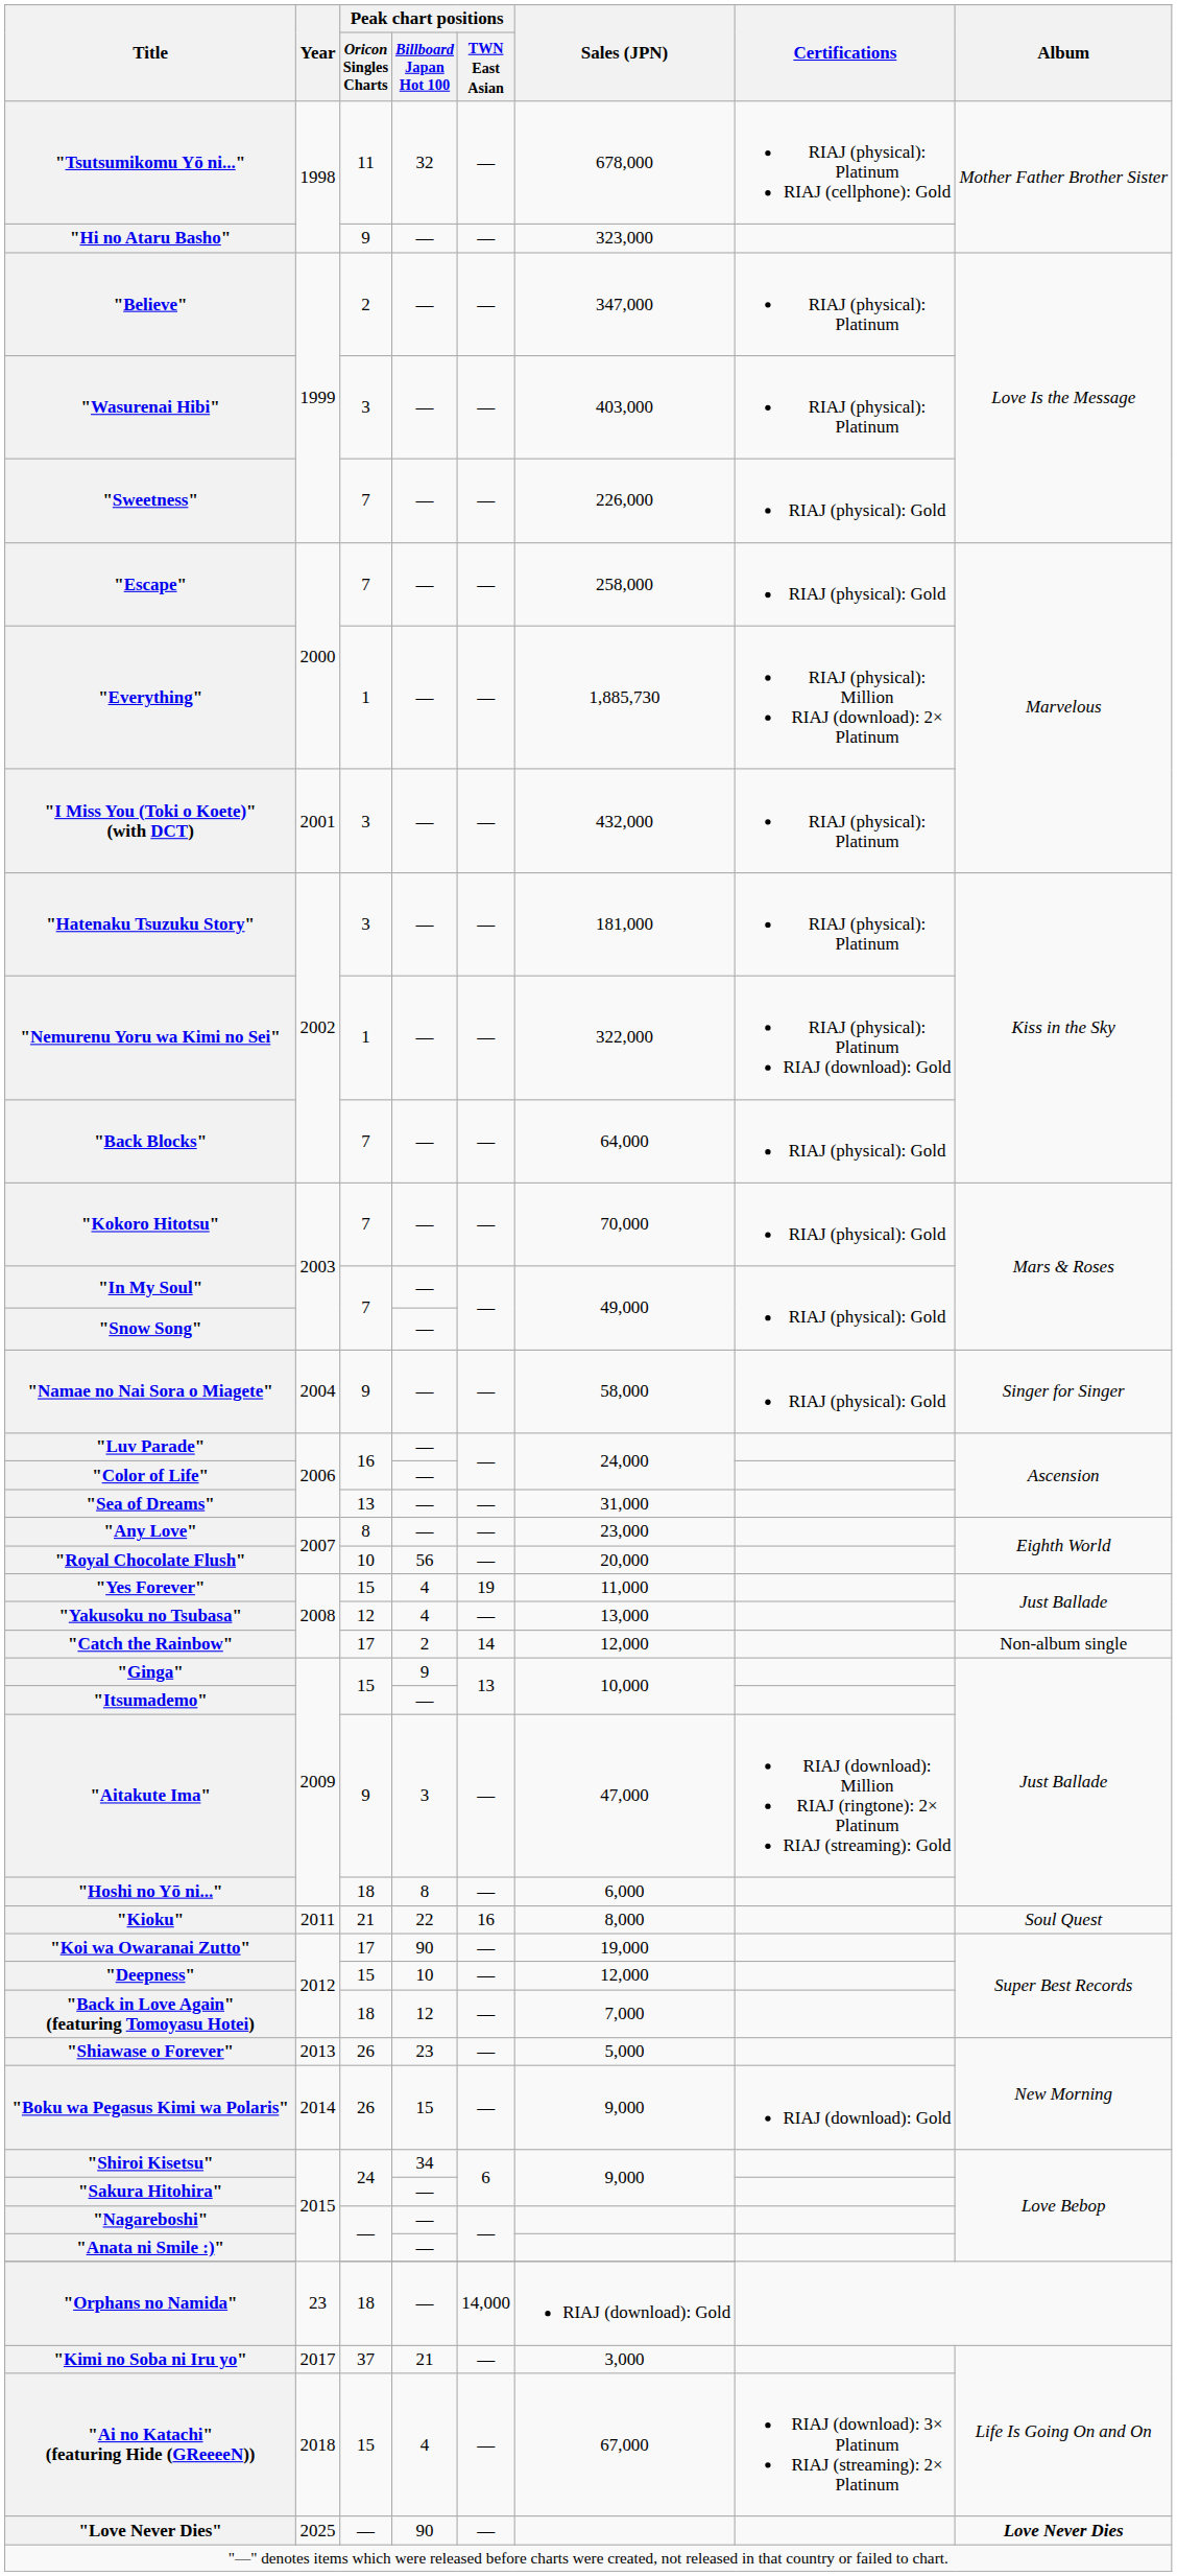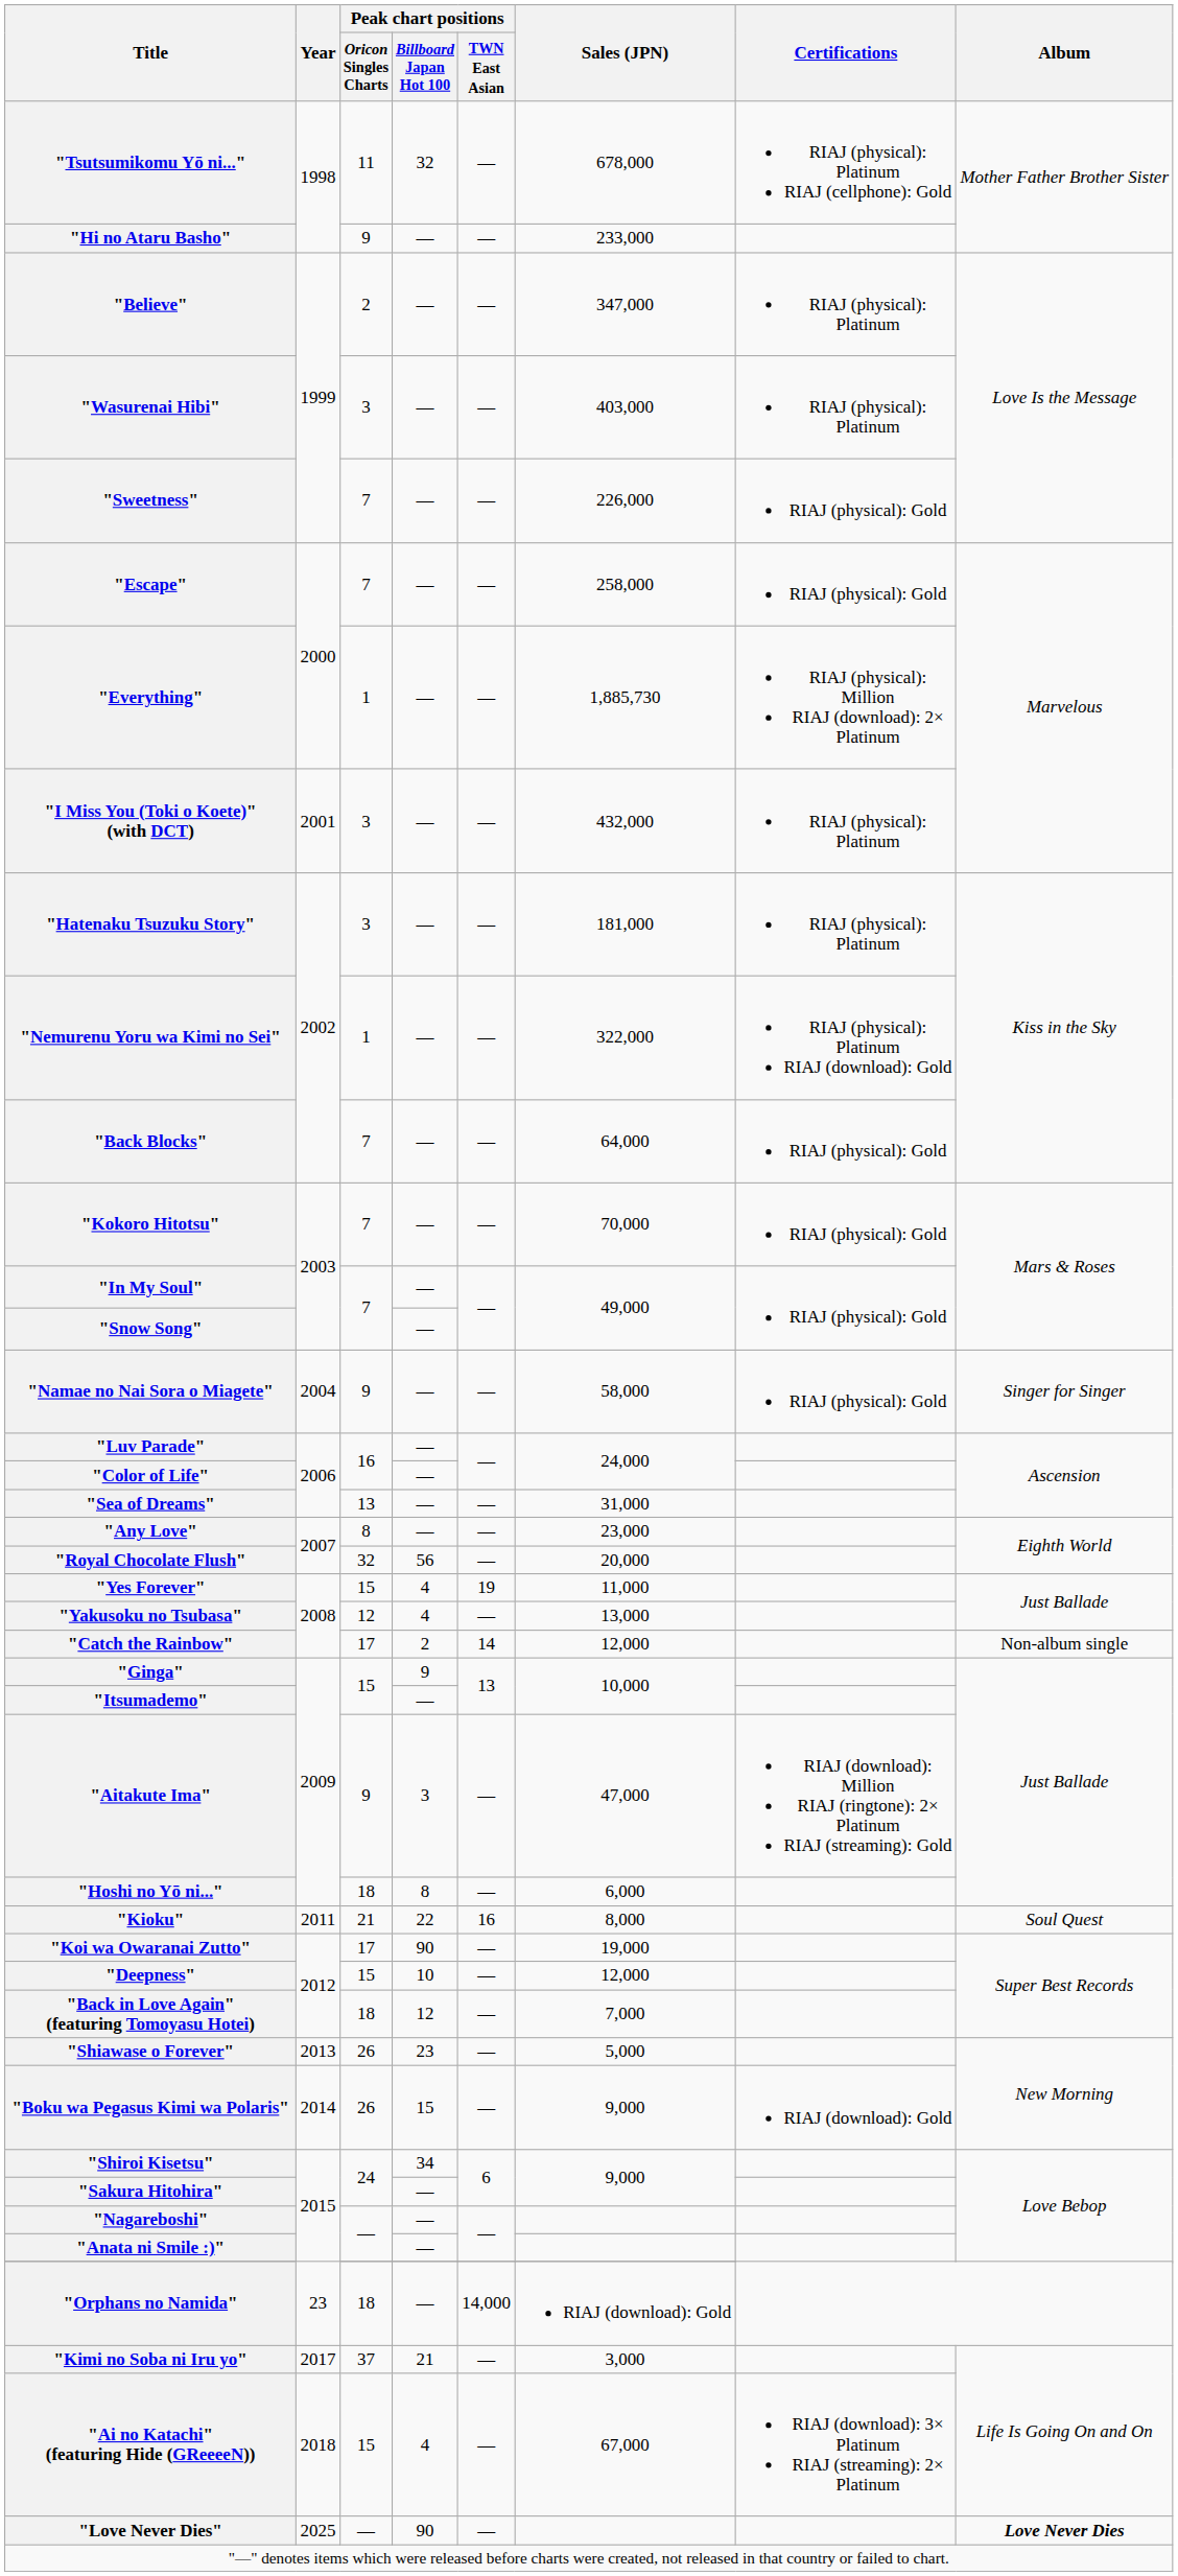 <table class="wikitable plainrowheaders" style="text-align:center;">
 <tr>
 <th scope="col" rowspan="2" style="width:16em;">Title</th>
 <th scope="col" rowspan="2">Year</th>
 <th scope="col" colspan="3">Peak chart positions</th>
 <th scope="col" rowspan="2">Sales (JPN)</th>
 <th scope="col" rowspan="2" style="width:12em;"><a href='#'>Certifications</a></th>
 <th scope="col" rowspan="2">Album</th>
 </tr>
 <tr>
 <th style="width:3em;font-size:85%"><em>Oricon</em> Singles Charts<br></th>
 <th style="width:3em;font-size:85%"><em><a href='#'>Billboard</a></em> <a href='#'>Japan Hot 100</a><br></th>
 <th style="width:2.5em;"><small><a href='#'>TWN</a> East Asian</small><br></th>
 </tr>
 <tr>
 <th scope="row">"<a href='#'>Tsutsumikomu Yō ni...</a>"</th>
 <td rowspan="2">1998</td>
 <td>11</td>
 <td>32</td>
 <td>—</td>
 <td>678,000</td>
 <td><br><ul><li>RIAJ <span>(physical)</span>: Platinum</li><li>RIAJ <span>(cellphone)</span>: Gold</li></ul></td>
 <td rowspan="2"><em>Mother Father Brother Sister</em></td>
 </tr>
 <tr>
 <th scope="row">"<a href='#'>Hi no Ataru Basho</a>"</th>
 <td>9</td>
 <td>—</td>
 <td>—</td>
-<td>323,000</td>
+<td>233,000</td>
 <td></td>
 </tr>
 <tr>
 <th scope="row">"<a href='#'>Believe</a>"</th>
 <td rowspan="3">1999</td>
 <td>2</td>
 <td>—</td>
 <td>—</td>
 <td>347,000</td>
 <td><br><ul><li>RIAJ <span>(physical)</span>: Platinum</li></ul></td>
 <td rowspan="3"><em>Love Is the Message</em></td>
 </tr>
 <tr>
 <th scope="row">"<a href='#'>Wasurenai Hibi</a>"</th>
 <td>3</td>
 <td>—</td>
 <td>—</td>
 <td>403,000</td>
 <td><br><ul><li>RIAJ <span>(physical)</span>: Platinum</li></ul></td>
 </tr>
 <tr>
 <th scope="row">"<a href='#'>Sweetness</a>"</th>
 <td>7</td>
 <td>—</td>
 <td>—</td>
 <td>226,000</td>
 <td><br><ul><li>RIAJ <span>(physical)</span>: Gold</li></ul></td>
 </tr>
 <tr>
 <th scope="row">"<a href='#'>Escape</a>"</th>
 <td rowspan="2">2000</td>
 <td>7</td>
 <td>—</td>
 <td>—</td>
 <td>258,000</td>
 <td><br><ul><li>RIAJ <span>(physical)</span>: Gold</li></ul></td>
 <td rowspan="3"><em>Marvelous</em></td>
 </tr>
 <tr>
 <th scope="row">"<a href='#'>Everything</a>"</th>
 <td>1</td>
 <td>—</td>
 <td>—</td>
 <td>1,885,730</td>
 <td><br><ul><li>RIAJ <span>(physical)</span>: Million</li><li>RIAJ <span>(download)</span>: 2× Platinum</li></ul></td>
 </tr>
 <tr>
 <th scope="row">"<a href='#'>I Miss You (Toki o Koete)</a>"<br><span>(with <a href='#'>DCT</a>)</span></th>
 <td rowspan="1">2001</td>
 <td>3</td>
 <td>—</td>
 <td>—</td>
 <td>432,000</td>
 <td><br><ul><li>RIAJ <span>(physical)</span>: Platinum</li></ul></td>
 </tr>
 <tr>
 <th scope="row">"<a href='#'>Hatenaku Tsuzuku Story</a>"</th>
 <td rowspan="3">2002</td>
 <td>3</td>
 <td>—</td>
 <td>—</td>
 <td>181,000</td>
 <td><br><ul><li>RIAJ <span>(physical)</span>: Platinum</li></ul></td>
 <td rowspan="3"><em>Kiss in the Sky</em></td>
 </tr>
 <tr>
 <th scope="row">"<a href='#'>Nemurenu Yoru wa Kimi no Sei</a>"</th>
 <td>1</td>
 <td>—</td>
 <td>—</td>
 <td>322,000</td>
 <td><br><ul><li>RIAJ <span>(physical)</span>: Platinum</li><li>RIAJ <span>(download)</span>: Gold</li></ul></td>
 </tr>
 <tr>
 <th scope="row">"<a href='#'>Back Blocks</a>"</th>
 <td>7</td>
 <td>—</td>
 <td>—</td>
 <td>64,000</td>
 <td><br><ul><li>RIAJ <span>(physical)</span>: Gold</li></ul></td>
 </tr>
 <tr>
 <th scope="row">"<a href='#'>Kokoro Hitotsu</a>"</th>
 <td rowspan="3">2003</td>
 <td>7</td>
 <td>—</td>
 <td>—</td>
 <td>70,000</td>
 <td><br><ul><li>RIAJ <span>(physical)</span>: Gold</li></ul></td>
 <td rowspan="3"><em>Mars & Roses</em></td>
 </tr>
 <tr>
 <th scope="row">"<a href='#'>In My Soul</a>"</th>
 <td rowspan="2">7</td>
 <td>—</td>
 <td rowspan="2">—</td>
 <td rowspan="2">49,000</td>
 <td rowspan="2"><br><ul><li>RIAJ <span>(physical)</span>: Gold</li></ul></td>
 </tr>
 <tr>
 <th scope="row">"<a href='#'>Snow Song</a>"</th>
 <td>—</td>
 </tr>
 <tr>
 <th scope="row">"<a href='#'>Namae no Nai Sora o Miagete</a>"</th>
 <td rowspan="1">2004</td>
 <td>9</td>
 <td>—</td>
 <td>—</td>
 <td>58,000</td>
 <td><br><ul><li>RIAJ <span>(physical)</span>: Gold</li></ul></td>
 <td rowspan="1"><em>Singer for Singer</em></td>
 </tr>
 <tr>
 <th scope="row">"<a href='#'>Luv Parade</a>"</th>
 <td rowspan="3">2006</td>
 <td rowspan="2">16</td>
 <td>—</td>
 <td rowspan="2">—</td>
 <td rowspan="2">24,000</td>
 <td></td>
 <td rowspan="3"><em>Ascension</em></td>
 </tr>
 <tr>
 <th scope="row">"<a href='#'>Color of Life</a>"</th>
 <td>—</td>
 <td></td>
 </tr>
 <tr>
 <th scope="row">"<a href='#'>Sea of Dreams</a>"</th>
 <td>13</td>
 <td>—</td>
 <td>—</td>
 <td>31,000</td>
 <td></td>
 </tr>
 <tr>
 <th scope="row">"<a href='#'>Any Love</a>"</th>
 <td rowspan="2">2007</td>
 <td>8</td>
 <td>—</td>
 <td>—</td>
 <td>23,000</td>
 <td></td>
 <td rowspan="2"><em>Eighth World</em></td>
 </tr>
 <tr>
 <th scope="row">"<a href='#'>Royal Chocolate Flush</a>"</th>
-<td>10</td>
+<td>32</td>
 <td>56</td>
 <td>—</td>
 <td>20,000</td>
 <td></td>
 </tr>
 <tr>
 <th scope="row">"<a href='#'>Yes Forever</a>"</th>
 <td rowspan="3">2008</td>
 <td>15</td>
 <td>4</td>
 <td>19</td>
 <td>11,000</td>
 <td></td>
 <td rowspan="2"><em>Just Ballade</em></td>
 </tr>
 <tr>
 <th scope="row">"<a href='#'>Yakusoku no Tsubasa</a>"</th>
 <td>12</td>
 <td>4</td>
 <td>—</td>
 <td>13,000</td>
 <td></td>
 </tr>
 <tr>
 <th scope="row">"<a href='#'>Catch the Rainbow</a>"</th>
 <td>17</td>
 <td>2</td>
 <td>14</td>
 <td>12,000</td>
 <td></td>
 <td rowspan="1">Non-album single</td>
 </tr>
 <tr>
 <th scope="row">"<a href='#'>Ginga</a>"</th>
 <td rowspan="4">2009</td>
 <td rowspan="2">15</td>
 <td>9</td>
 <td rowspan="2">13</td>
 <td rowspan="2">10,000</td>
 <td></td>
 <td rowspan="4"><em>Just Ballade</em></td>
 </tr>
 <tr>
 <th scope="row">"<a href='#'>Itsumademo</a>"</th>
 <td>—</td>
 <td></td>
 </tr>
 <tr>
 <th scope="row">"<a href='#'>Aitakute Ima</a>"</th>
 <td>9</td>
 <td>3</td>
 <td>—</td>
 <td>47,000</td>
 <td><br><ul><li>RIAJ <span>(download)</span>: Million</li><li>RIAJ <span>(ringtone)</span>: 2× Platinum</li><li>RIAJ <span>(streaming)</span>: Gold</li></ul></td>
 </tr>
 <tr>
 <th scope="row">"<a href='#'>Hoshi no Yō ni...</a>"</th>
 <td>18</td>
 <td>8</td>
 <td>—</td>
 <td>6,000</td>
 <td></td>
 </tr>
 <tr>
 <th scope="row">"<a href='#'>Kioku</a>"</th>
 <td rowspan="1">2011</td>
 <td>21</td>
 <td>22</td>
 <td>16</td>
 <td>8,000</td>
 <td></td>
 <td rowspan="1"><em>Soul Quest</em></td>
 </tr>
 <tr>
 <th scope="row">"<a href='#'>Koi wa Owaranai Zutto</a>"</th>
 <td rowspan="3">2012</td>
 <td>17</td>
 <td>90</td>
 <td>—</td>
 <td>19,000</td>
 <td></td>
 <td rowspan="3"><em>Super Best Records</em></td>
 </tr>
 <tr>
 <th scope="row">"<a href='#'>Deepness</a>"</th>
 <td>15</td>
 <td>10</td>
 <td>—</td>
 <td>12,000</td>
 <td></td>
 </tr>
 <tr>
 <th scope="row">"<a href='#'>Back in Love Again</a>"<br><span>(featuring <a href='#'>Tomoyasu Hotei</a>)</span></th>
 <td>18</td>
 <td>12</td>
 <td>—</td>
 <td>7,000</td>
 <td></td>
 </tr>
 <tr>
 <th scope="row">"<a href='#'>Shiawase o Forever</a>"</th>
 <td rowspan="1">2013</td>
 <td>26</td>
 <td>23</td>
 <td>—</td>
 <td>5,000</td>
 <td></td>
 <td rowspan="2"><em>New Morning</em></td>
 </tr>
 <tr>
 <th scope="row">"<a href='#'>Boku wa Pegasus Kimi wa Polaris</a>"</th>
 <td rowspan="1">2014</td>
 <td>26</td>
 <td>15</td>
 <td>—</td>
 <td>9,000</td>
 <td><br><ul><li>RIAJ <span>(download)</span>: Gold</li></ul></td>
 </tr>
 <tr>
 <th scope="row">"<a href='#'>Shiroi Kisetsu</a>"</th>
 <td rowspan="5">2015</td>
 <td rowspan="2">24</td>
 <td>34</td>
 <td rowspan="2">6</td>
 <td rowspan="2">9,000</td>
 <td></td>
 <td rowspan="5"><em>Love Bebop</em></td>
 </tr>
 <tr>
 <th scope="row">"<a href='#'>Sakura Hitohira</a>"</th>
 <td>—</td>
 <td></td>
 </tr>
 <tr>
 <th scope="row">"<a href='#'>Nagareboshi</a>"</th>
 <td rowspan="2">—</td>
 <td>—</td>
 <td rowspan="2">—</td>
 <td></td>
 <td></td>
 </tr>
 <tr>
 <th scope="row">"<a href='#'>Anata ni Smile :)</a>"</th>
 <td>—</td>
 <td></td>
 <td></td>
 </tr>
 <tr>
 </tr>
 <tr>
 <th scope="row">"<a href='#'>Orphans no Namida</a>"</th>
 <td>23</td>
 <td>18</td>
 <td>—</td>
 <td>14,000</td>
 <td><br><ul><li>RIAJ <span>(download)</span>: Gold</li></ul></td>
 </tr>
 <tr>
 <th scope="row">"<a href='#'>Kimi no Soba ni Iru yo</a>"</th>
 <td>2017</td>
 <td>37</td>
 <td>21</td>
 <td>—</td>
 <td>3,000</td>
 <td></td>
 <td rowspan="2"><em>Life Is Going On and On</em></td>
 </tr>
 <tr>
 <th scope="row">"<a href='#'>Ai no Katachi</a>"<br><span>(featuring Hide (<a href='#'>GReeeeN</a>))</span></th>
 <td>2018</td>
 <td>15</td>
 <td>4</td>
 <td>—</td>
 <td>67,000</td>
 <td><br><ul><li>RIAJ <span>(download)</span>: 3× Platinum</li><li>RIAJ <span>(streaming)</span>: 2× Platinum</li></ul></td>
 </tr>
 <tr>
 <th scope="row">"Love Never Dies"</th>
 <td>2025</td>
 <td>—</td>
 <td>90</td>
 <td>—</td>
 <td></td>
 <td></td>
 <td><strong><em>Love Never Dies</em></strong></td>
 </tr>
 <tr>
 <td colspan="24" align="center" style="font-size:90%;">"—" denotes items which were released before charts were created, not released in that country or failed to chart.</td>
 </tr>
 </table>
